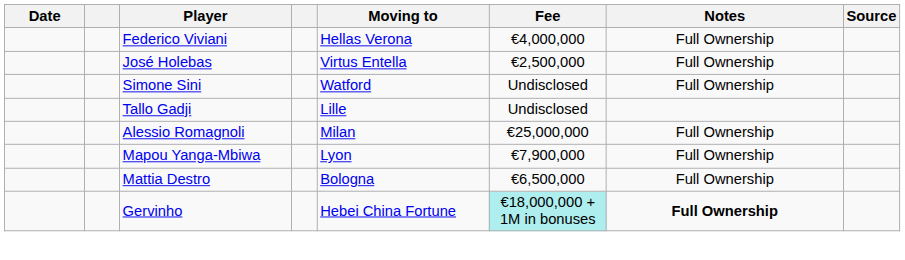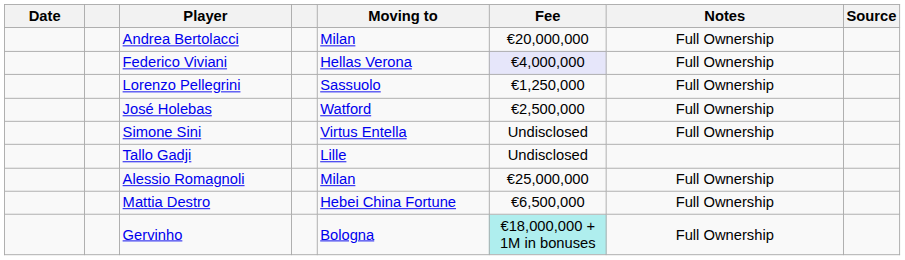 <table class="wikitable sortable">
 <tr>
 <th style="width:80px;">Date</th>
 <th style="width:30px;"></th>
 <th style="width:180px;">Player</th>
 <th style="width:20px;"></th>
 <th style="width:180px;">Moving to</th>
 <th style="width:120px;" class="unsortable">Fee</th>
 <th style="width:250px;" class="unsortable">Notes</th>
 <th style="width:20px;">Source</th>
 </tr>
 <tr>
 <td></td>
 <td align=center></td>
+<td> <a href='#'>Andrea Bertolacci</a></td>
+<td align=center></td>
+<td> <a href='#'>Milan</a></td>
+<td align=center>€20,000,000</td>
+<td align=center>Full Ownership</td>
+<td></td>
+</tr>
+<tr>
+<td></td>
+<td align=center></td>
 <td> <a href='#'>Federico Viviani</a></td>
 <td align=center></td>
 <td> <a href='#'>Hellas Verona</a></td>
-<td align=center>€4,000,000</td>
+<td align=center style="background: lavender;">€4,000,000</td>
+<td align=center>Full Ownership</td>
+<td></td>
+</tr>
+<tr>
+<td></td>
+<td align=center></td>
+<td> <a href='#'>Lorenzo Pellegrini</a></td>
+<td align=center></td>
+<td> <a href='#'>Sassuolo</a></td>
+<td align=center>€1,250,000</td>
 <td align=center>Full Ownership</td>
 <td></td>
 </tr>
 <tr>
 <td></td>
 <td align=center></td>
 <td> <a href='#'>José Holebas</a></td>
 <td align=center></td>
-<td> <a href='#'>Virtus Entella</a></td>
+<td> <a href='#'>Watford</a></td>
 <td align=center>€2,500,000</td>
 <td align=center>Full Ownership</td>
 <td></td>
 </tr>
 <tr>
 <td></td>
 <td align=center></td>
 <td> <a href='#'>Simone Sini</a></td>
 <td align=center></td>
-<td> <a href='#'>Watford</a></td>
+<td> <a href='#'>Virtus Entella</a></td>
 <td align=center>Undisclosed</td>
 <td align=center>Full Ownership</td>
 <td></td>
 </tr>
 <tr>
 <td></td>
 <td align=center></td>
 <td> <a href='#'>Tallo Gadji</a></td>
 <td align=center></td>
 <td> <a href='#'>Lille</a></td>
 <td align=center>Undisclosed</td>
 <td align=center></td>
 <td></td>
 </tr>
 <tr>
 <td></td>
 <td align=center></td>
 <td> <a href='#'>Alessio Romagnoli</a></td>
 <td align=center></td>
 <td> <a href='#'>Milan</a></td>
 <td align=center>€25,000,000</td>
 <td align=center>Full Ownership</td>
 <td></td>
 </tr>
 <tr>
 <td></td>
 <td align=center></td>
-<td> <a href='#'>Mapou Yanga-Mbiwa</a></td>
-<td align=center></td>
-<td> <a href='#'>Lyon</a></td>
-<td align=center>€7,900,000</td>
-<td align=center>Full Ownership</td>
-<td></td>
-</tr>
-<tr>
-<td></td>
-<td align=center></td>
 <td> <a href='#'>Mattia Destro</a></td>
 <td align=center></td>
-<td> <a href='#'>Bologna</a></td>
+<td> <a href='#'>Hebei China Fortune</a></td>
 <td align=center>€6,500,000</td>
 <td align=center>Full Ownership</td>
 <td></td>
 </tr>
 <tr>
 <td></td>
 <td align=center></td>
 <td> <a href='#'>Gervinho</a></td>
 <td align=center></td>
-<td> <a href='#'>Hebei China Fortune</a></td>
+<td> <a href='#'>Bologna</a></td>
 <td align=center style="background: paleturquoise;">€18,000,000 + 1M in bonuses</td>
-<td align=center><strong>Full Ownership</strong></td>
+<td align=center>Full Ownership</td>
 <td></td>
 </tr>
 </table>
